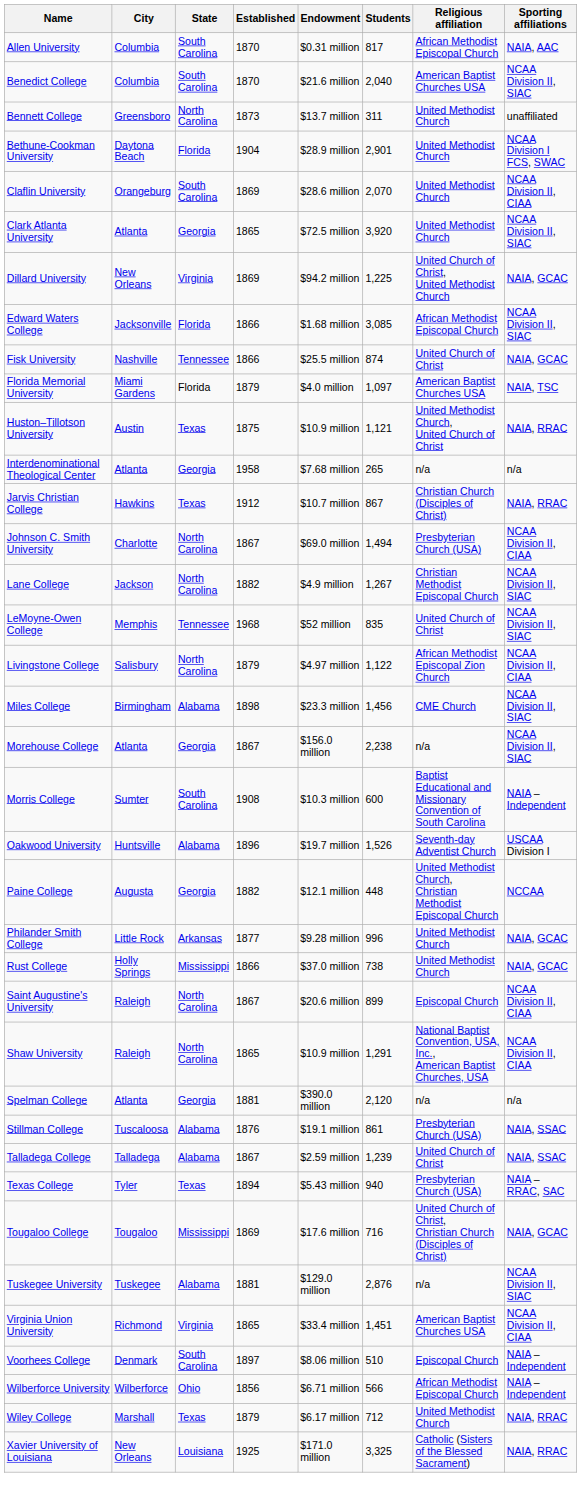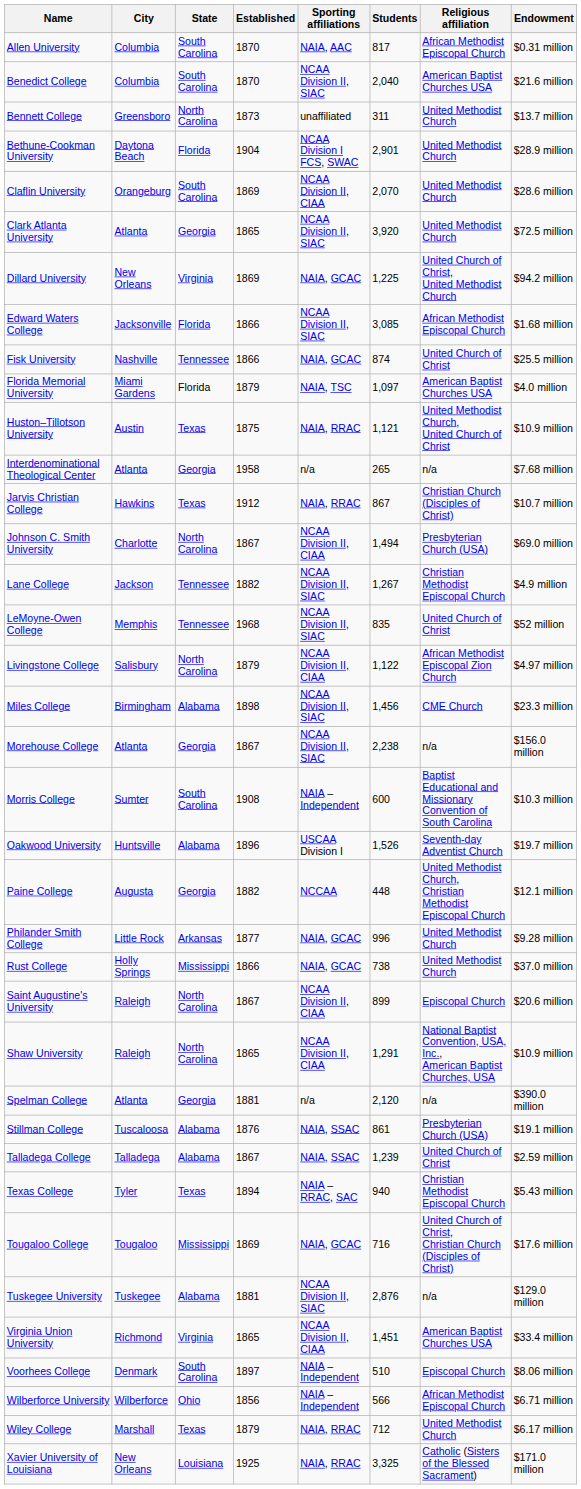 <table class="wikitable sortable">
 <tr>
 <th>Name</th>
 <th>City</th>
 <th>State</th>
 <th>Established</th>
-<th>Endowment</th>
+<th>Sporting affiliations</th>
 <th>Students</th>
 <th>Religious affiliation</th>
-<th>Sporting affiliations</th>
+<th>Endowment</th>
 </tr>
 <tr>
 <td><a href='#'>Allen University</a></td>
 <td><a href='#'>Columbia</a></td>
 <td><a href='#'>South Carolina</a></td>
 <td>1870</td>
-<td>$0.31 million</td>
+<td><a href='#'>NAIA</a>, <a href='#'>AAC</a></td>
 <td>817</td>
 <td><a href='#'>African Methodist Episcopal Church</a></td>
-<td><a href='#'>NAIA</a>, <a href='#'>AAC</a></td>
+<td>$0.31 million</td>
 </tr>
 <tr>
 <td><a href='#'>Benedict College</a></td>
 <td><a href='#'>Columbia</a></td>
 <td><a href='#'>South Carolina</a></td>
 <td>1870</td>
-<td>$21.6 million</td>
+<td><a href='#'>NCAA Division II</a>, <a href='#'>SIAC</a></td>
 <td>2,040</td>
 <td><a href='#'>American Baptist Churches USA</a></td>
-<td><a href='#'>NCAA Division II</a>, <a href='#'>SIAC</a></td>
+<td>$21.6 million</td>
 </tr>
 <tr>
 <td><a href='#'>Bennett College</a></td>
 <td><a href='#'>Greensboro</a></td>
 <td><a href='#'>North Carolina</a></td>
 <td>1873</td>
-<td>$13.7 million</td>
+<td>unaffiliated</td>
 <td>311</td>
 <td><a href='#'>United Methodist Church</a></td>
-<td>unaffiliated</td>
+<td>$13.7 million</td>
 </tr>
 <tr>
 <td><a href='#'>Bethune-Cookman University</a></td>
 <td><a href='#'>Daytona Beach</a></td>
 <td><a href='#'>Florida</a></td>
 <td>1904</td>
-<td>$28.9 million</td>
+<td><a href='#'>NCAA</a> <a href='#'>Division I FCS</a>, <a href='#'>SWAC</a></td>
 <td>2,901</td>
 <td><a href='#'>United Methodist Church</a></td>
-<td><a href='#'>NCAA</a> <a href='#'>Division I FCS</a>, <a href='#'>SWAC</a></td>
+<td>$28.9 million</td>
 </tr>
 <tr>
 <td><a href='#'>Claflin University</a></td>
 <td><a href='#'>Orangeburg</a></td>
 <td><a href='#'>South Carolina</a></td>
 <td>1869</td>
-<td>$28.6 million</td>
+<td><a href='#'>NCAA Division II</a>, <a href='#'>CIAA</a></td>
 <td>2,070</td>
 <td><a href='#'>United Methodist Church</a></td>
-<td><a href='#'>NCAA Division II</a>, <a href='#'>CIAA</a></td>
+<td>$28.6 million</td>
 </tr>
 <tr>
 <td><a href='#'>Clark Atlanta University</a></td>
 <td><a href='#'>Atlanta</a></td>
 <td><a href='#'>Georgia</a></td>
 <td>1865</td>
-<td>$72.5 million</td>
+<td><a href='#'>NCAA Division II</a>, <a href='#'>SIAC</a></td>
 <td>3,920</td>
 <td><a href='#'>United Methodist Church</a></td>
-<td><a href='#'>NCAA Division II</a>, <a href='#'>SIAC</a></td>
+<td>$72.5 million</td>
 </tr>
 <tr>
 <td><a href='#'>Dillard University</a></td>
 <td><a href='#'>New Orleans</a></td>
 <td><a href='#'>Virginia</a></td>
 <td>1869</td>
-<td>$94.2 million</td>
+<td><a href='#'>NAIA</a>, <a href='#'>GCAC</a></td>
 <td>1,225</td>
 <td><a href='#'>United Church of Christ</a>,<br><a href='#'>United Methodist Church</a></td>
-<td><a href='#'>NAIA</a>, <a href='#'>GCAC</a></td>
+<td>$94.2 million</td>
 </tr>
 <tr>
 <td><a href='#'>Edward Waters College</a></td>
 <td><a href='#'>Jacksonville</a></td>
 <td><a href='#'>Florida</a></td>
 <td>1866</td>
-<td>$1.68 million</td>
+<td><a href='#'>NCAA Division II</a>, <a href='#'>SIAC</a></td>
 <td>3,085</td>
 <td><a href='#'>African Methodist Episcopal Church</a></td>
-<td><a href='#'>NCAA Division II</a>, <a href='#'>SIAC</a></td>
+<td>$1.68 million</td>
 </tr>
 <tr>
 <td><a href='#'>Fisk University</a></td>
 <td><a href='#'>Nashville</a></td>
 <td><a href='#'>Tennessee</a></td>
 <td>1866</td>
-<td>$25.5 million</td>
+<td><a href='#'>NAIA</a>, <a href='#'>GCAC</a></td>
 <td>874</td>
 <td><a href='#'>United Church of Christ</a></td>
-<td><a href='#'>NAIA</a>, <a href='#'>GCAC</a></td>
+<td>$25.5 million</td>
 </tr>
 <tr>
 <td><a href='#'>Florida Memorial University</a></td>
 <td><a href='#'>Miami Gardens</a></td>
 <td>Florida</td>
 <td>1879</td>
-<td>$4.0 million</td>
+<td><a href='#'>NAIA</a>, <a href='#'>TSC</a></td>
 <td>1,097</td>
 <td><a href='#'>American Baptist Churches USA</a></td>
-<td><a href='#'>NAIA</a>, <a href='#'>TSC</a></td>
+<td>$4.0 million</td>
 </tr>
 <tr>
 <td><a href='#'>Huston–Tillotson University</a></td>
 <td><a href='#'>Austin</a></td>
 <td><a href='#'>Texas</a></td>
 <td>1875</td>
-<td>$10.9 million</td>
+<td><a href='#'>NAIA</a>, <a href='#'>RRAC</a></td>
 <td>1,121</td>
 <td><a href='#'>United Methodist Church</a>,<br><a href='#'>United Church of Christ</a></td>
-<td><a href='#'>NAIA</a>, <a href='#'>RRAC</a></td>
+<td>$10.9 million</td>
 </tr>
 <tr>
 <td><a href='#'>Interdenominational Theological Center</a></td>
 <td><a href='#'>Atlanta</a></td>
 <td><a href='#'>Georgia</a></td>
 <td>1958</td>
-<td>$7.68 million</td>
+<td>n/a</td>
 <td>265</td>
 <td>n/a</td>
-<td>n/a</td>
+<td>$7.68 million</td>
 </tr>
 <tr>
 <td><a href='#'>Jarvis Christian College</a></td>
 <td><a href='#'>Hawkins</a></td>
 <td><a href='#'>Texas</a></td>
 <td>1912</td>
-<td>$10.7 million</td>
+<td><a href='#'>NAIA</a>, <a href='#'>RRAC</a></td>
 <td>867</td>
 <td><a href='#'>Christian Church (Disciples of Christ)</a></td>
-<td><a href='#'>NAIA</a>, <a href='#'>RRAC</a></td>
+<td>$10.7 million</td>
 </tr>
 <tr>
 <td><a href='#'>Johnson C. Smith University</a></td>
 <td><a href='#'>Charlotte</a></td>
 <td><a href='#'>North Carolina</a></td>
 <td>1867</td>
-<td>$69.0 million</td>
+<td><a href='#'>NCAA Division II</a>, <a href='#'>CIAA</a></td>
 <td>1,494</td>
 <td><a href='#'>Presbyterian Church (USA)</a></td>
-<td><a href='#'>NCAA Division II</a>, <a href='#'>CIAA</a></td>
+<td>$69.0 million</td>
 </tr>
 <tr>
 <td><a href='#'>Lane College</a></td>
 <td><a href='#'>Jackson</a></td>
-<td><a href='#'>North Carolina</a></td>
+<td><a href='#'>Tennessee</a></td>
 <td>1882</td>
-<td>$4.9 million</td>
+<td><a href='#'>NCAA Division II</a>, <a href='#'>SIAC</a></td>
 <td>1,267</td>
 <td><a href='#'>Christian Methodist Episcopal Church</a></td>
-<td><a href='#'>NCAA Division II</a>, <a href='#'>SIAC</a></td>
+<td>$4.9 million</td>
 </tr>
 <tr>
 <td><a href='#'>LeMoyne-Owen College</a></td>
 <td><a href='#'>Memphis</a></td>
 <td><a href='#'>Tennessee</a></td>
 <td>1968</td>
-<td>$52 million</td>
+<td><a href='#'>NCAA Division II</a>, <a href='#'>SIAC</a></td>
 <td>835</td>
 <td><a href='#'>United Church of Christ</a></td>
-<td><a href='#'>NCAA Division II</a>, <a href='#'>SIAC</a></td>
+<td>$52 million</td>
 </tr>
 <tr>
 <td><a href='#'>Livingstone College</a></td>
 <td><a href='#'>Salisbury</a></td>
 <td><a href='#'>North Carolina</a></td>
 <td>1879</td>
-<td>$4.97 million</td>
+<td><a href='#'>NCAA Division II</a>, <a href='#'>CIAA</a></td>
 <td>1,122</td>
 <td><a href='#'>African Methodist Episcopal Zion Church</a></td>
-<td><a href='#'>NCAA Division II</a>, <a href='#'>CIAA</a></td>
+<td>$4.97 million</td>
 </tr>
 <tr>
 <td><a href='#'>Miles College</a></td>
 <td><a href='#'>Birmingham</a></td>
 <td><a href='#'>Alabama</a></td>
 <td>1898</td>
-<td>$23.3 million</td>
+<td><a href='#'>NCAA Division II</a>, <a href='#'>SIAC</a></td>
 <td>1,456</td>
 <td><a href='#'>CME Church</a></td>
-<td><a href='#'>NCAA Division II</a>, <a href='#'>SIAC</a></td>
+<td>$23.3 million</td>
 </tr>
 <tr>
 <td><a href='#'>Morehouse College</a></td>
 <td><a href='#'>Atlanta</a></td>
 <td><a href='#'>Georgia</a></td>
 <td>1867</td>
-<td>$156.0 million</td>
+<td><a href='#'>NCAA Division II</a>, <a href='#'>SIAC</a></td>
 <td>2,238</td>
 <td>n/a</td>
-<td><a href='#'>NCAA Division II</a>, <a href='#'>SIAC</a></td>
+<td>$156.0 million</td>
 </tr>
 <tr>
 <td><a href='#'>Morris College</a></td>
 <td><a href='#'>Sumter</a></td>
 <td><a href='#'>South Carolina</a></td>
 <td>1908</td>
-<td>$10.3 million</td>
+<td><a href='#'>NAIA</a> – <a href='#'>Independent</a></td>
 <td>600</td>
 <td><a href='#'>Baptist Educational and Missionary Convention of South Carolina</a></td>
-<td><a href='#'>NAIA</a> – <a href='#'>Independent</a></td>
+<td>$10.3 million</td>
 </tr>
 <tr>
 <td><a href='#'>Oakwood University</a></td>
 <td><a href='#'>Huntsville</a></td>
 <td><a href='#'>Alabama</a></td>
 <td>1896</td>
-<td>$19.7 million</td>
+<td><a href='#'>USCAA</a> Division I</td>
 <td>1,526</td>
 <td><a href='#'>Seventh-day Adventist Church</a></td>
-<td><a href='#'>USCAA</a> Division I</td>
+<td>$19.7 million</td>
 </tr>
 <tr>
 <td><a href='#'>Paine College</a></td>
 <td><a href='#'>Augusta</a></td>
 <td><a href='#'>Georgia</a></td>
 <td>1882</td>
-<td>$12.1 million</td>
+<td><a href='#'>NCCAA</a></td>
 <td>448</td>
 <td><a href='#'>United Methodist Church</a>,<br><a href='#'>Christian Methodist Episcopal Church</a></td>
-<td><a href='#'>NCCAA</a></td>
+<td>$12.1 million</td>
 </tr>
 <tr>
 <td><a href='#'>Philander Smith College</a></td>
 <td><a href='#'>Little Rock</a></td>
 <td><a href='#'>Arkansas</a></td>
 <td>1877</td>
-<td>$9.28 million</td>
+<td><a href='#'>NAIA</a>, <a href='#'>GCAC</a></td>
 <td>996</td>
 <td><a href='#'>United Methodist Church</a></td>
-<td><a href='#'>NAIA</a>, <a href='#'>GCAC</a></td>
+<td>$9.28 million</td>
 </tr>
 <tr>
 <td><a href='#'>Rust College</a></td>
 <td><a href='#'>Holly Springs</a></td>
 <td><a href='#'>Mississippi</a></td>
 <td>1866</td>
-<td>$37.0 million</td>
+<td><a href='#'>NAIA</a>, <a href='#'>GCAC</a></td>
 <td>738</td>
 <td><a href='#'>United Methodist Church</a></td>
-<td><a href='#'>NAIA</a>, <a href='#'>GCAC</a></td>
+<td>$37.0 million</td>
 </tr>
 <tr>
 <td><a href='#'>Saint Augustine's University</a></td>
 <td><a href='#'>Raleigh</a></td>
 <td><a href='#'>North Carolina</a></td>
 <td>1867</td>
-<td>$20.6 million</td>
+<td><a href='#'>NCAA Division II</a>, <a href='#'>CIAA</a></td>
 <td>899</td>
 <td><a href='#'>Episcopal Church</a></td>
-<td><a href='#'>NCAA Division II</a>, <a href='#'>CIAA</a></td>
+<td>$20.6 million</td>
 </tr>
 <tr>
 <td><a href='#'>Shaw University</a></td>
 <td><a href='#'>Raleigh</a></td>
 <td><a href='#'>North Carolina</a></td>
 <td>1865</td>
-<td>$10.9 million</td>
+<td><a href='#'>NCAA Division II</a>, <a href='#'>CIAA</a></td>
 <td>1,291</td>
 <td><a href='#'>National Baptist Convention, USA, Inc.</a>,<br><a href='#'>American Baptist Churches, USA</a></td>
-<td><a href='#'>NCAA Division II</a>, <a href='#'>CIAA</a></td>
+<td>$10.9 million</td>
 </tr>
 <tr>
 <td><a href='#'>Spelman College</a></td>
 <td><a href='#'>Atlanta</a></td>
 <td><a href='#'>Georgia</a></td>
 <td>1881</td>
-<td>$390.0 million</td>
+<td>n/a</td>
 <td>2,120</td>
 <td>n/a</td>
-<td>n/a</td>
+<td>$390.0 million</td>
 </tr>
 <tr>
 <td><a href='#'>Stillman College</a></td>
 <td><a href='#'>Tuscaloosa</a></td>
 <td><a href='#'>Alabama</a></td>
 <td>1876</td>
-<td>$19.1 million</td>
+<td><a href='#'>NAIA</a>, <a href='#'>SSAC</a></td>
 <td>861</td>
 <td><a href='#'>Presbyterian Church (USA)</a></td>
-<td><a href='#'>NAIA</a>, <a href='#'>SSAC</a></td>
+<td>$19.1 million</td>
 </tr>
 <tr>
 <td><a href='#'>Talladega College</a></td>
 <td><a href='#'>Talladega</a></td>
 <td><a href='#'>Alabama</a></td>
 <td>1867</td>
-<td>$2.59 million</td>
+<td><a href='#'>NAIA</a>, <a href='#'>SSAC</a></td>
 <td>1,239</td>
 <td><a href='#'>United Church of Christ</a></td>
-<td><a href='#'>NAIA</a>, <a href='#'>SSAC</a></td>
+<td>$2.59 million</td>
 </tr>
 <tr>
 <td><a href='#'>Texas College</a></td>
 <td><a href='#'>Tyler</a></td>
 <td><a href='#'>Texas</a></td>
 <td>1894</td>
+<td><a href='#'>NAIA</a> – <a href='#'>RRAC</a>, <a href='#'>SAC</a></td>
+<td>940</td>
+<td><a href='#'>Christian Methodist Episcopal Church</a></td>
 <td>$5.43 million</td>
-<td>940</td>
-<td><a href='#'>Presbyterian Church (USA)</a></td>
-<td><a href='#'>NAIA</a> – <a href='#'>RRAC</a>, <a href='#'>SAC</a></td>
 </tr>
 <tr>
 <td><a href='#'>Tougaloo College</a></td>
 <td><a href='#'>Tougaloo</a></td>
 <td><a href='#'>Mississippi</a></td>
 <td>1869</td>
-<td>$17.6 million</td>
+<td><a href='#'>NAIA</a>, <a href='#'>GCAC</a></td>
 <td>716</td>
 <td><a href='#'>United Church of Christ</a>,<br><a href='#'>Christian Church (Disciples of Christ)</a></td>
-<td><a href='#'>NAIA</a>, <a href='#'>GCAC</a></td>
+<td>$17.6 million</td>
 </tr>
 <tr>
 <td><a href='#'>Tuskegee University</a></td>
 <td><a href='#'>Tuskegee</a></td>
 <td><a href='#'>Alabama</a></td>
 <td>1881</td>
-<td>$129.0 million</td>
+<td><a href='#'>NCAA Division II</a>, <a href='#'>SIAC</a></td>
 <td>2,876</td>
 <td>n/a</td>
-<td><a href='#'>NCAA Division II</a>, <a href='#'>SIAC</a></td>
+<td>$129.0 million</td>
 </tr>
 <tr>
 <td><a href='#'>Virginia Union University</a></td>
 <td><a href='#'>Richmond</a></td>
 <td><a href='#'>Virginia</a></td>
 <td>1865</td>
-<td>$33.4 million</td>
+<td><a href='#'>NCAA Division II</a>, <a href='#'>CIAA</a></td>
 <td>1,451</td>
 <td><a href='#'>American Baptist Churches USA</a></td>
-<td><a href='#'>NCAA Division II</a>, <a href='#'>CIAA</a></td>
+<td>$33.4 million</td>
 </tr>
 <tr>
 <td><a href='#'>Voorhees College</a></td>
 <td><a href='#'>Denmark</a></td>
 <td><a href='#'>South Carolina</a></td>
 <td>1897</td>
-<td>$8.06 million</td>
+<td><a href='#'>NAIA</a> – <a href='#'>Independent</a></td>
 <td>510</td>
 <td><a href='#'>Episcopal Church</a></td>
-<td><a href='#'>NAIA</a> – <a href='#'>Independent</a></td>
+<td>$8.06 million</td>
 </tr>
 <tr>
 <td><a href='#'>Wilberforce University</a></td>
 <td><a href='#'>Wilberforce</a></td>
 <td><a href='#'>Ohio</a></td>
 <td>1856</td>
-<td>$6.71 million</td>
+<td><a href='#'>NAIA</a> – <a href='#'>Independent</a></td>
 <td>566</td>
 <td><a href='#'>African Methodist Episcopal Church</a></td>
-<td><a href='#'>NAIA</a> – <a href='#'>Independent</a></td>
+<td>$6.71 million</td>
 </tr>
 <tr>
 <td><a href='#'>Wiley College</a></td>
 <td><a href='#'>Marshall</a></td>
 <td><a href='#'>Texas</a></td>
 <td>1879</td>
-<td>$6.17 million</td>
+<td><a href='#'>NAIA</a>, <a href='#'>RRAC</a></td>
 <td>712</td>
 <td><a href='#'>United Methodist Church</a></td>
-<td><a href='#'>NAIA</a>, <a href='#'>RRAC</a></td>
+<td>$6.17 million</td>
 </tr>
 <tr>
 <td><a href='#'>Xavier University of Louisiana</a></td>
 <td><a href='#'>New Orleans</a></td>
 <td><a href='#'>Louisiana</a></td>
 <td>1925</td>
-<td>$171.0 million</td>
+<td><a href='#'>NAIA</a>, <a href='#'>RRAC</a></td>
 <td>3,325</td>
 <td><a href='#'>Catholic</a> (<a href='#'>Sisters of the Blessed Sacrament</a>)</td>
-<td><a href='#'>NAIA</a>, <a href='#'>RRAC</a></td>
+<td>$171.0 million</td>
 </tr>
 </table>
